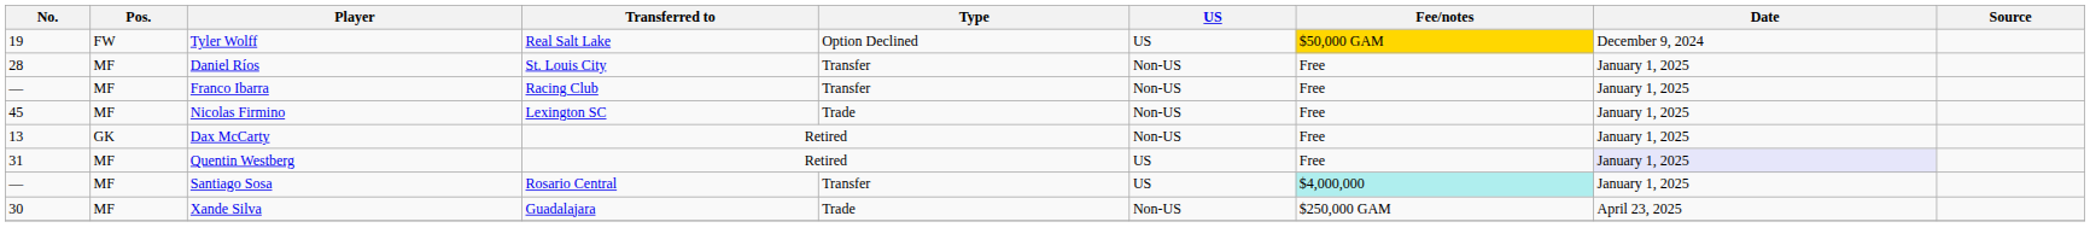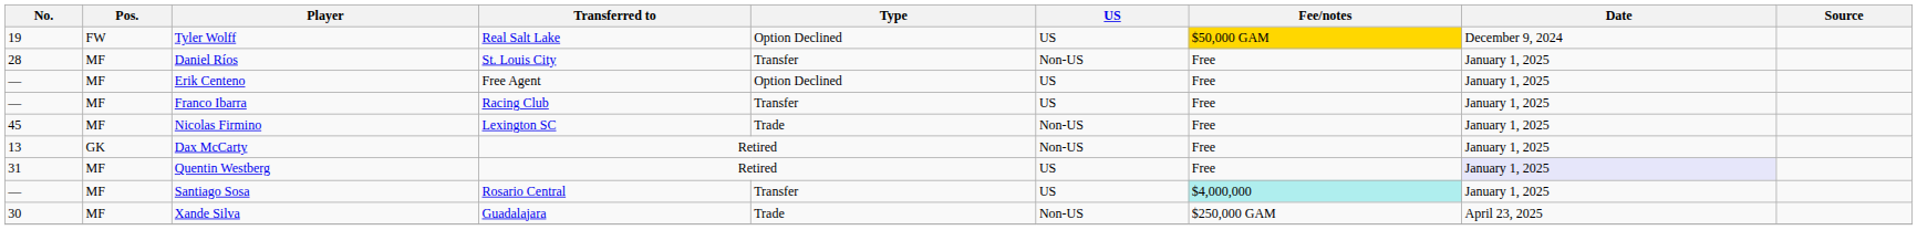 <table class="wikitable sortable" style="width:110%; text-align:center; font-size:95%; text-align:left;">
 <tr>
 <th>No.</th>
 <th>Pos.</th>
 <th>Player</th>
 <th>Transferred to</th>
 <th>Type</th>
 <th><a href='#'>US</a></th>
 <th>Fee/notes</th>
 <th>Date</th>
 <th>Source</th>
 </tr>
 <tr>
 <td>19</td>
 <td>FW</td>
 <td> <a href='#'>Tyler Wolff</a></td>
 <td> <a href='#'>Real Salt Lake</a></td>
 <td>Option Declined</td>
 <td>US</td>
 <td style="background: gold;">$50,000 GAM</td>
 <td>December 9, 2024</td>
 <td></td>
 </tr>
 <tr>
 <td>28</td>
 <td>MF</td>
 <td> <a href='#'>Daniel Ríos</a></td>
 <td> <a href='#'>St. Louis City</a></td>
 <td>Transfer</td>
 <td>Non-US</td>
 <td>Free</td>
 <td>January 1, 2025</td>
 <td></td>
 </tr>
 <tr>
 <td>—</td>
 <td>MF</td>
+<td> <a href='#'>Erik Centeno</a></td>
+<td>Free Agent</td>
+<td>Option Declined</td>
+<td>US</td>
+<td>Free</td>
+<td>January 1, 2025</td>
+<td></td>
+</tr>
+<tr>
+<td>—</td>
+<td>MF</td>
 <td> <a href='#'>Franco Ibarra</a></td>
 <td> <a href='#'>Racing Club</a></td>
 <td>Transfer</td>
-<td>Non-US</td>
+<td>US</td>
 <td>Free</td>
 <td>January 1, 2025</td>
 <td></td>
 </tr>
 <tr>
 <td>45</td>
 <td>MF</td>
 <td> <a href='#'>Nicolas Firmino</a></td>
 <td> <a href='#'>Lexington SC</a></td>
 <td>Trade</td>
 <td>Non-US</td>
 <td>Free</td>
 <td>January 1, 2025</td>
 <td> </td>
 </tr>
 <tr>
 <td>13</td>
 <td>GK</td>
 <td> <a href='#'>Dax McCarty</a></td>
 <td colspan=2 align=center>Retired</td>
 <td>Non-US</td>
 <td>Free</td>
 <td>January 1, 2025</td>
 <td></td>
 </tr>
 <tr>
 <td>31</td>
 <td>MF</td>
 <td> <a href='#'>Quentin Westberg</a></td>
 <td colspan=2 align=center>Retired</td>
 <td>US</td>
 <td>Free</td>
 <td style="background: lavender;">January 1, 2025</td>
 <td></td>
 </tr>
 <tr>
 <td>—</td>
 <td>MF</td>
 <td> <a href='#'>Santiago Sosa</a></td>
 <td> <a href='#'>Rosario Central</a></td>
 <td>Transfer</td>
 <td>US</td>
 <td style="background: paleturquoise;">$4,000,000</td>
 <td>January 1, 2025</td>
 <td></td>
 </tr>
 <tr>
 <td>30</td>
 <td>MF</td>
 <td> <a href='#'>Xande Silva</a></td>
 <td> <a href='#'>Guadalajara</a></td>
 <td>Trade</td>
 <td>Non-US</td>
 <td>$250,000 GAM</td>
 <td>April 23, 2025</td>
 <td></td>
 </tr>
 <tr>
 </tr>
 </table>
